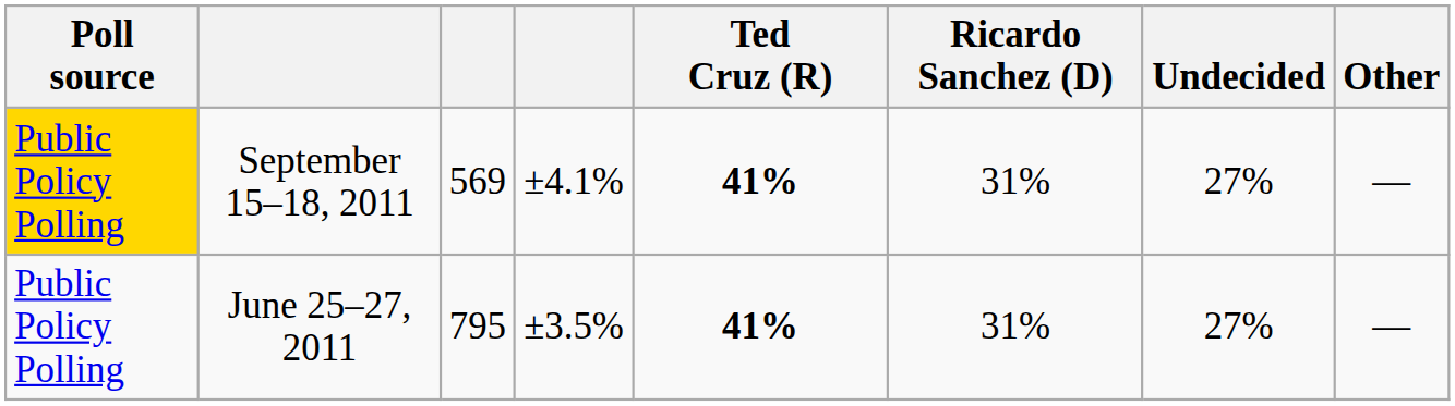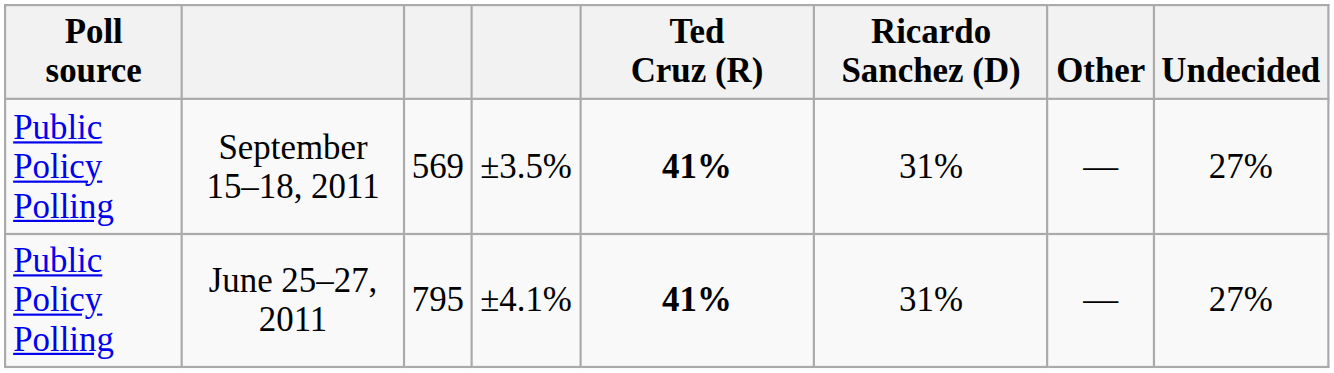 <table class="wikitable" style="text-align:center">
 <tr valign=bottom>
 <th>Poll source</th>
 <th></th>
 <th></th>
 <th></th>
 <th style="width:100px;">Ted<br>Cruz (R)</th>
 <th style="width:100px;">Ricardo<br>Sanchez (D)</th>
+<th>Other</th>
 <th>Undecided</th>
-<th>Other</th>
 </tr>
 <tr>
-<td align=left style="background: gold;"><a href='#'>Public Policy Polling</a></td>
+<td align=left><a href='#'>Public Policy Polling</a></td>
 <td>September 15–18, 2011</td>
 <td>569</td>
-<td>±4.1%</td>
+<td>±3.5%</td>
 <td><strong>41%</strong></td>
 <td>31%</td>
+<td>—</td>
 <td>27%</td>
-<td>—</td>
 </tr>
 <tr>
 <td align=left><a href='#'>Public Policy Polling</a></td>
 <td>June 25–27, 2011</td>
 <td>795</td>
-<td>±3.5%</td>
+<td>±4.1%</td>
 <td><strong>41%</strong></td>
 <td>31%</td>
+<td>—</td>
 <td>27%</td>
-<td>—</td>
 </tr>
 </table>
